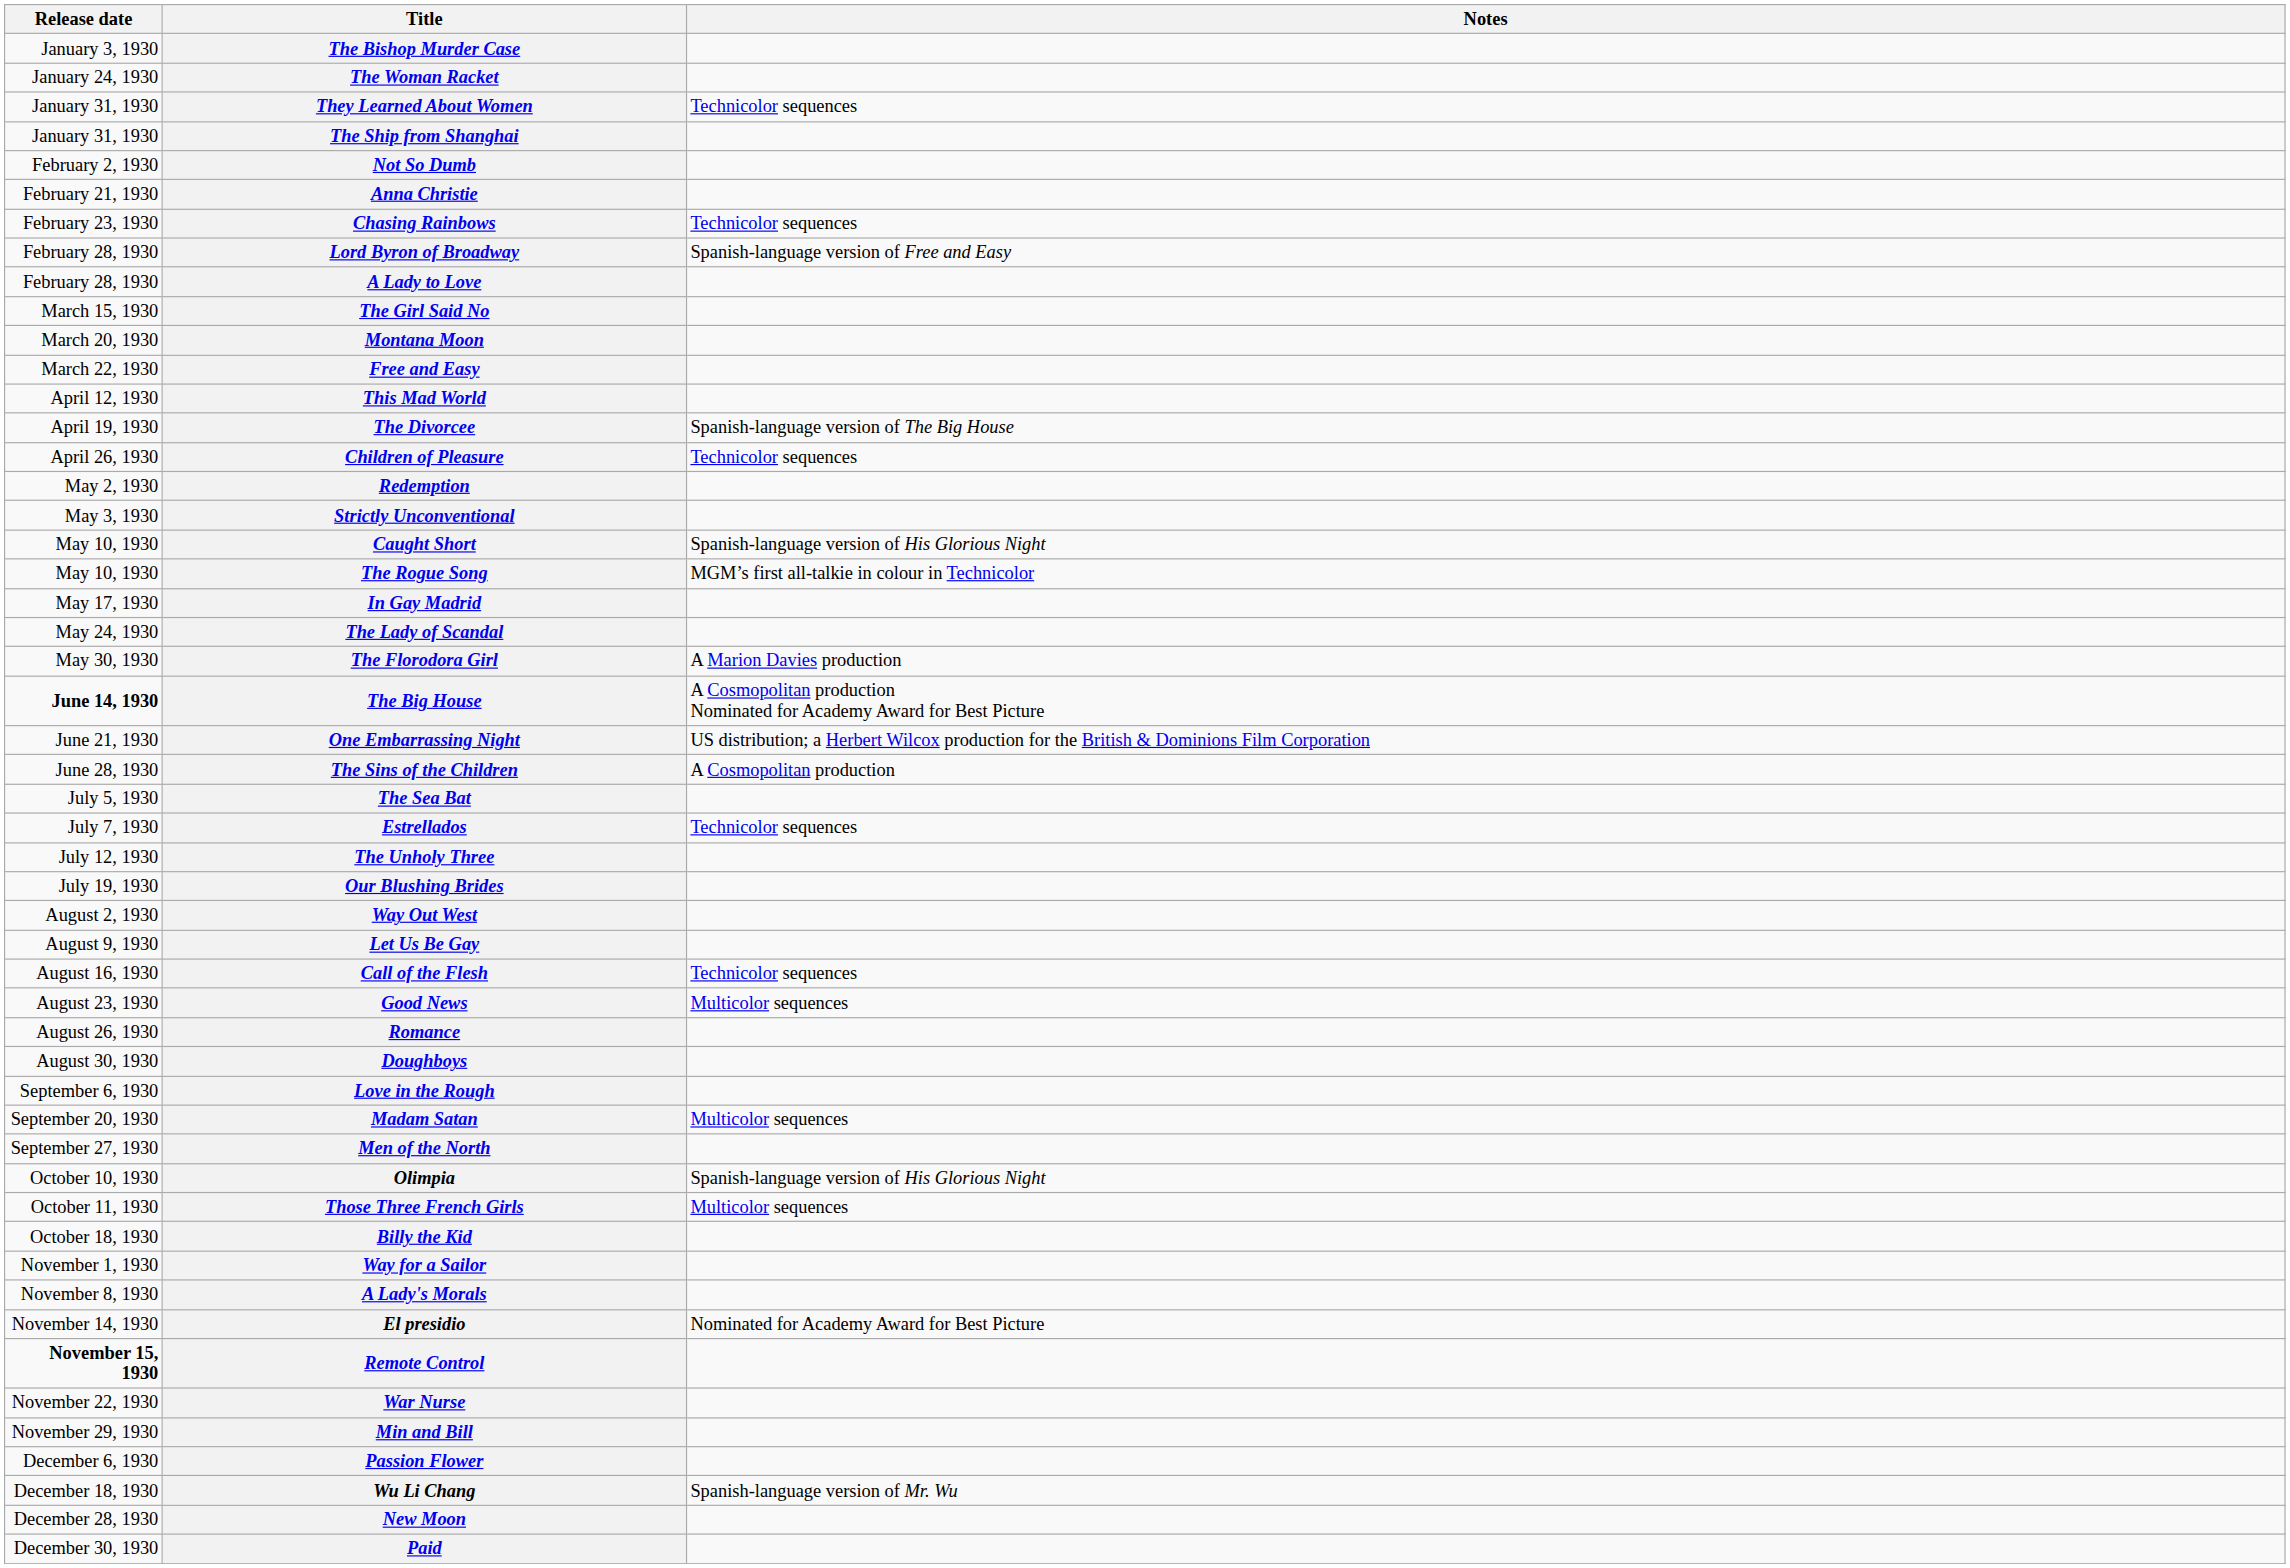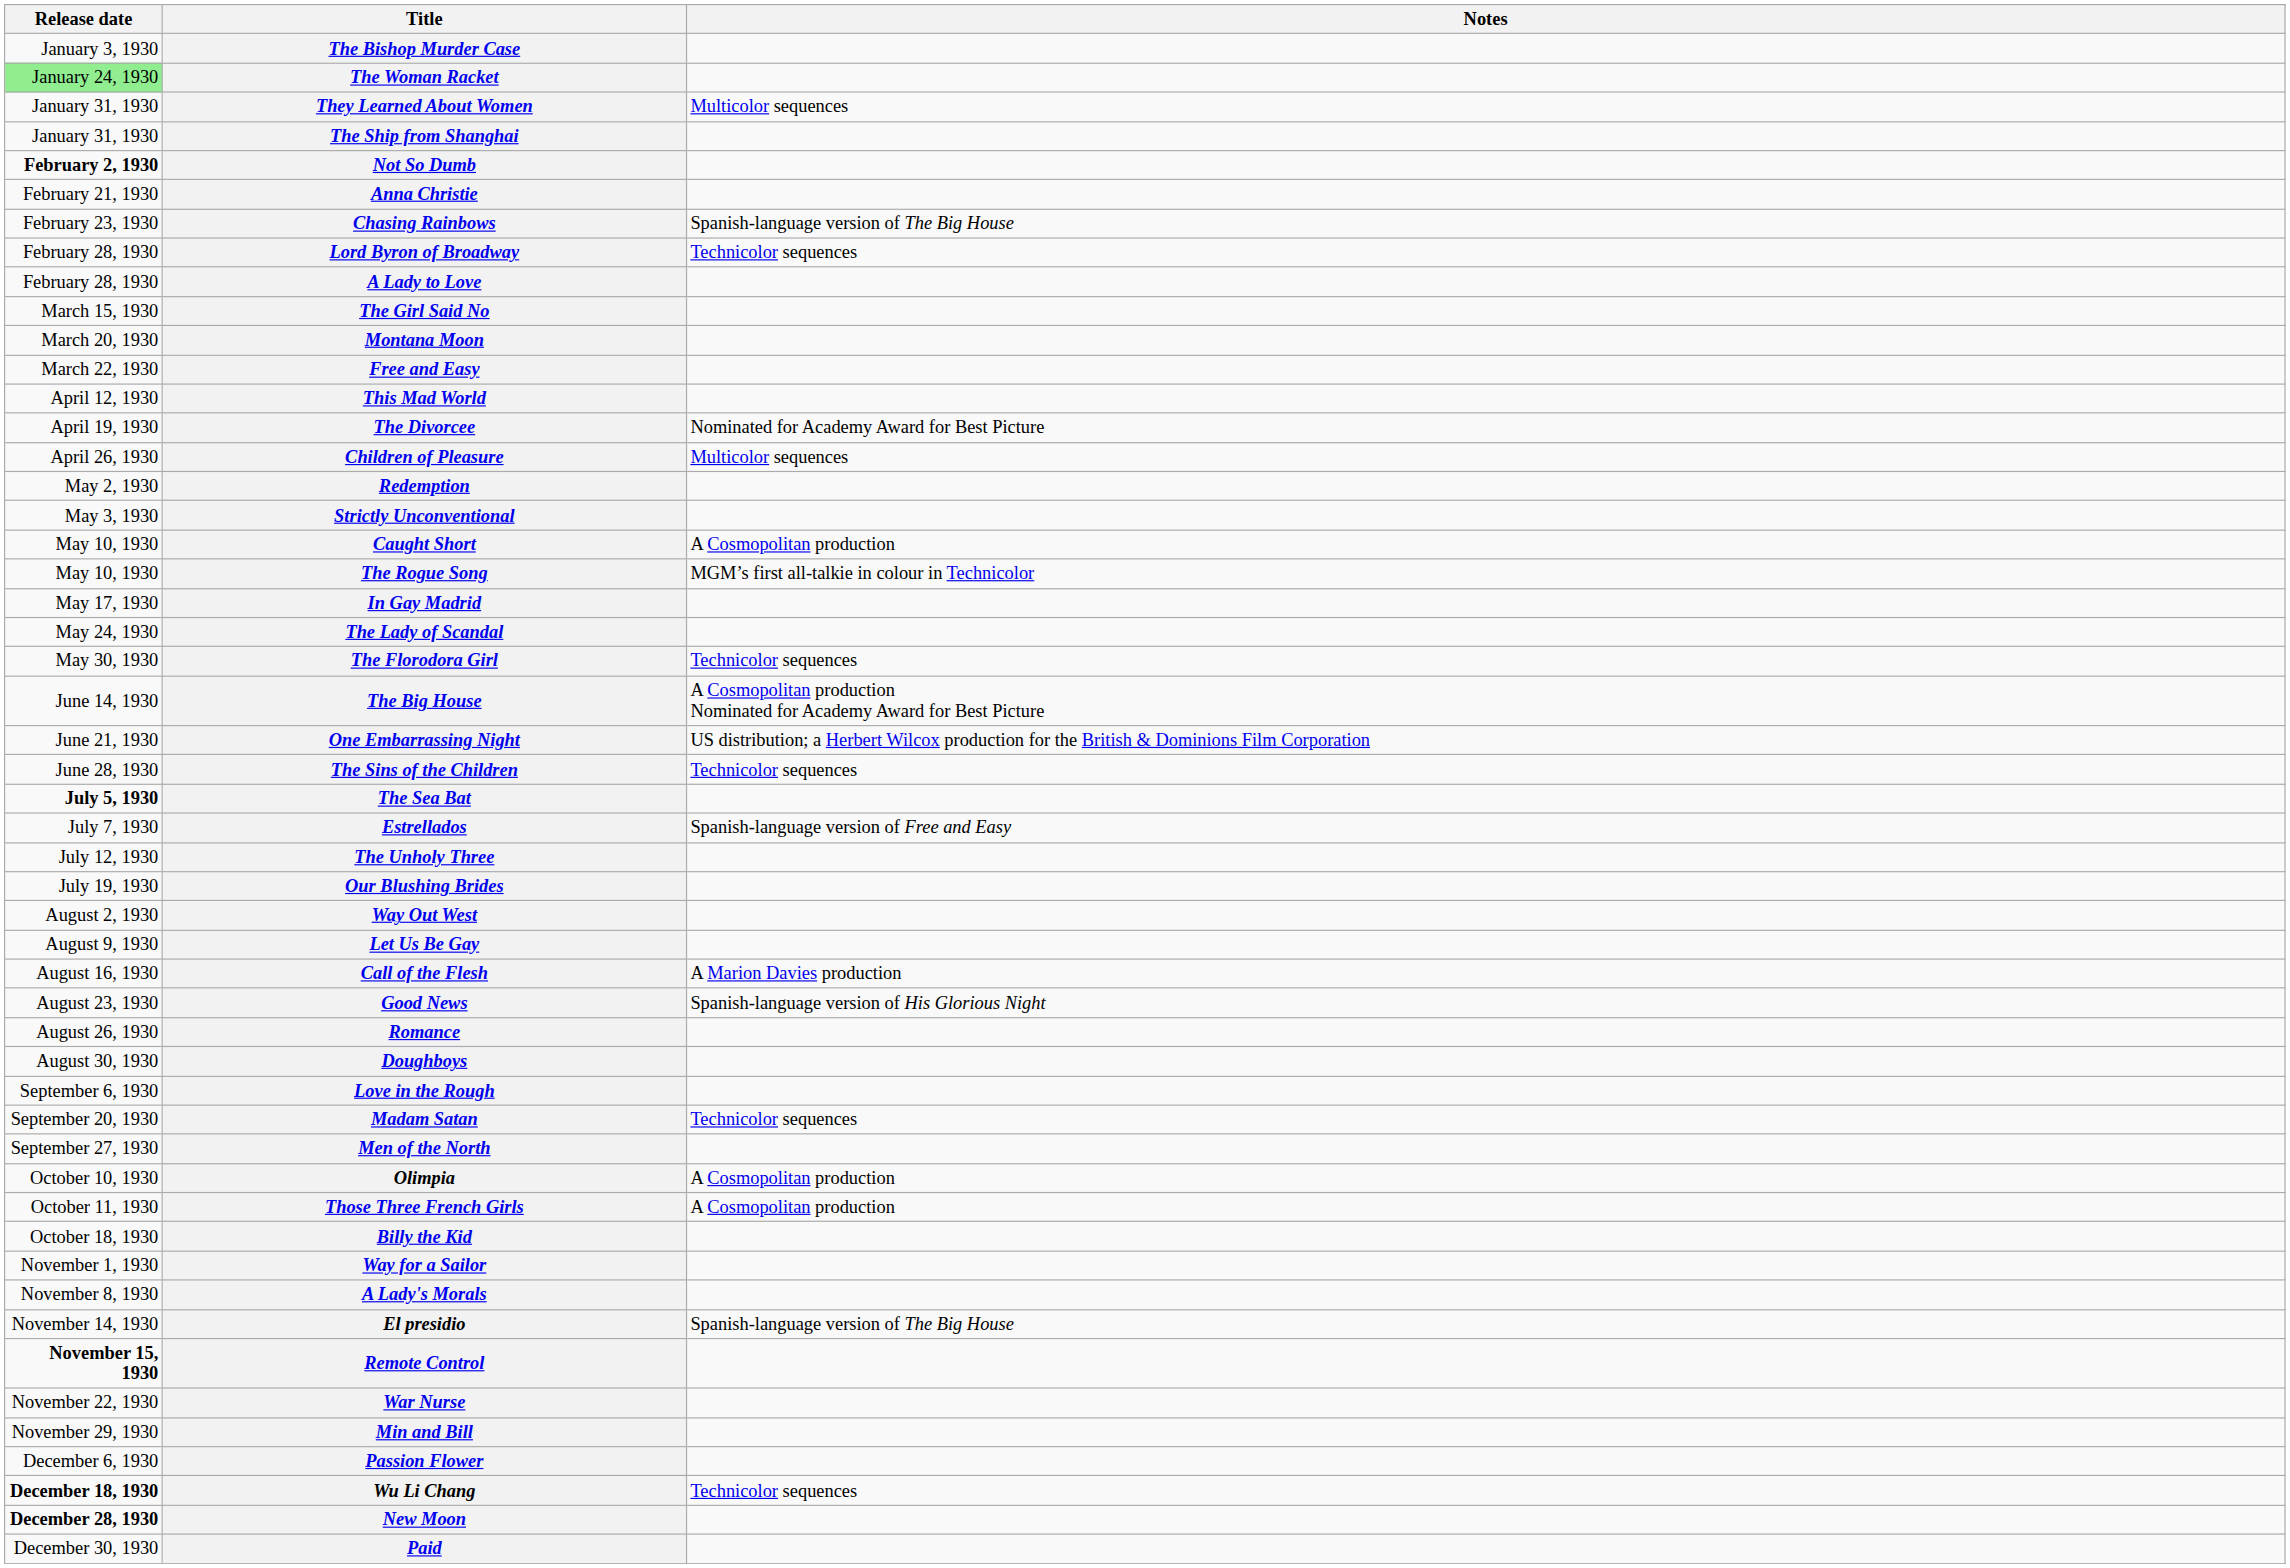 <table class="wikitable sortable" style="width:100%;">
 <tr>
 <th scope="col" style="width:130px;">Release date</th>
 <th>Title</th>
 <th>Notes</th>
 </tr>
 <tr>
 <td style="text-align:right;">January 3, 1930</td>
 <th scope="row"><em><a href='#'>The Bishop Murder Case</a></em></th>
 <td></td>
 </tr>
 <tr>
-<td style="text-align:right;">January 24, 1930</td>
+<td style="background: lightgreen; text-align:right;">January 24, 1930</td>
 <th scope="row"><em><a href='#'>The Woman Racket</a></em></th>
 <td></td>
 </tr>
 <tr>
 <td style="text-align:right;">January 31, 1930</td>
 <th scope="row"><em><a href='#'>They Learned About Women</a></em></th>
-<td><a href='#'>Technicolor</a> sequences</td>
+<td><a href='#'>Multicolor</a> sequences</td>
 </tr>
 <tr>
 <td style="text-align:right;">January 31, 1930</td>
 <th scope="row"><em><a href='#'>The Ship from Shanghai</a></em></th>
 <td></td>
 </tr>
 <tr>
-<td style="text-align:right;">February 2, 1930</td>
+<td style="text-align:right;"><strong>February 2, 1930</strong></td>
 <th scope="row"><em><a href='#'>Not So Dumb</a></em></th>
 <td></td>
 </tr>
 <tr>
 <td style="text-align:right;">February 21, 1930</td>
 <th scope="row"><em><a href='#'>Anna Christie</a></em></th>
 <td></td>
 </tr>
 <tr>
 <td style="text-align:right;">February 23, 1930</td>
 <th scope="row"><em><a href='#'>Chasing Rainbows</a></em></th>
-<td><a href='#'>Technicolor</a> sequences</td>
+<td>Spanish-language version of <em>The Big House</em></td>
 </tr>
 <tr>
 <td style="text-align:right;">February 28, 1930</td>
 <th scope="row"><em><a href='#'>Lord Byron of Broadway</a></em></th>
-<td>Spanish-language version of <em>Free and Easy</em></td>
+<td><a href='#'>Technicolor</a> sequences</td>
 </tr>
 <tr>
 <td style="text-align:right;">February 28, 1930</td>
 <th scope="row"><em><a href='#'>A Lady to Love</a></em></th>
 <td></td>
 </tr>
 <tr>
 <td style="text-align:right;">March 15, 1930</td>
 <th scope="row"><em><a href='#'>The Girl Said No</a></em></th>
 <td></td>
 </tr>
 <tr>
 <td style="text-align:right;">March 20, 1930</td>
 <th scope="row"><em><a href='#'>Montana Moon</a></em></th>
 <td></td>
 </tr>
 <tr>
 <td style="text-align:right;">March 22, 1930</td>
 <th scope="row"><em><a href='#'>Free and Easy</a></em></th>
 <td></td>
 </tr>
 <tr>
 <td style="text-align:right;">April 12, 1930</td>
 <th scope="row"><em><a href='#'>This Mad World</a></em></th>
 <td></td>
 </tr>
 <tr>
 <td style="text-align:right;">April 19, 1930</td>
 <th scope="row"><em><a href='#'>The Divorcee</a></em></th>
-<td>Spanish-language version of <em>The Big House</em></td>
+<td>Nominated for Academy Award for Best Picture</td>
 </tr>
 <tr>
 <td style="text-align:right;">April 26, 1930</td>
 <th scope="row"><em><a href='#'>Children of Pleasure</a></em></th>
-<td><a href='#'>Technicolor</a> sequences</td>
+<td><a href='#'>Multicolor</a> sequences</td>
 </tr>
 <tr>
 <td style="text-align:right;">May 2, 1930</td>
 <th scope="row"><em><a href='#'>Redemption</a></em></th>
 <td></td>
 </tr>
 <tr>
 <td style="text-align:right;">May 3, 1930</td>
 <th scope="row"><em><a href='#'>Strictly Unconventional</a></em></th>
 <td></td>
 </tr>
 <tr>
 <td style="text-align:right;">May 10, 1930</td>
 <th scope="row"><em><a href='#'>Caught Short</a></em></th>
-<td>Spanish-language version of <em>His Glorious Night</em></td>
+<td>A <a href='#'>Cosmopolitan</a> production</td>
 </tr>
 <tr>
 <td style="text-align:right;">May 10, 1930</td>
 <th scope="row"><em><a href='#'>The Rogue Song</a></em></th>
 <td>MGM’s first all-talkie in colour in <a href='#'>Technicolor</a></td>
 </tr>
 <tr>
 <td style="text-align:right;">May 17, 1930</td>
 <th scope="row"><em><a href='#'>In Gay Madrid</a></em></th>
 <td></td>
 </tr>
 <tr>
 <td style="text-align:right;">May 24, 1930</td>
 <th scope="row"><em><a href='#'>The Lady of Scandal</a></em></th>
 <td></td>
 </tr>
 <tr>
 <td style="text-align:right;">May 30, 1930</td>
 <th scope="row"><em><a href='#'>The Florodora Girl</a></em></th>
-<td>A <a href='#'>Marion Davies</a> production</td>
+<td><a href='#'>Technicolor</a> sequences</td>
 </tr>
 <tr>
-<td style="text-align:right;"><strong>June 14, 1930</strong></td>
+<td style="text-align:right;">June 14, 1930</td>
 <th scope="row"><em><a href='#'>The Big House</a></em></th>
 <td>A <a href='#'>Cosmopolitan</a> production<br>Nominated for Academy Award for Best Picture</td>
 </tr>
 <tr>
 <td style="text-align:right;">June 21, 1930</td>
 <th scope="row"><em><a href='#'>One Embarrassing Night</a></em></th>
 <td>US distribution; a <a href='#'>Herbert Wilcox</a> production for the <a href='#'>British & Dominions Film Corporation</a></td>
 </tr>
 <tr>
 <td style="text-align:right;">June 28, 1930</td>
 <th scope="row"><em><a href='#'>The Sins of the Children</a></em></th>
-<td>A <a href='#'>Cosmopolitan</a> production</td>
+<td><a href='#'>Technicolor</a> sequences</td>
 </tr>
 <tr>
-<td style="text-align:right;">July 5, 1930</td>
+<td style="text-align:right;"><strong>July 5, 1930</strong></td>
 <th scope="row"><em><a href='#'>The Sea Bat</a></em></th>
 <td></td>
 </tr>
 <tr>
 <td style="text-align:right;">July 7, 1930</td>
 <th scope="row"><em><a href='#'>Estrellados</a></em></th>
-<td><a href='#'>Technicolor</a> sequences</td>
+<td>Spanish-language version of <em>Free and Easy</em></td>
 </tr>
 <tr>
 <td style="text-align:right;">July 12, 1930</td>
 <th scope="row"><em><a href='#'>The Unholy Three</a></em></th>
 <td></td>
 </tr>
 <tr>
 <td style="text-align:right;">July 19, 1930</td>
 <th scope="row"><em><a href='#'>Our Blushing Brides</a></em></th>
 <td></td>
 </tr>
 <tr>
 <td style="text-align:right;">August 2, 1930</td>
 <th scope="row"><em><a href='#'>Way Out West</a></em></th>
 <td></td>
 </tr>
 <tr>
 <td style="text-align:right;">August 9, 1930</td>
 <th scope="row"><em><a href='#'>Let Us Be Gay</a></em></th>
 <td></td>
 </tr>
 <tr>
 <td style="text-align:right;">August 16, 1930</td>
 <th scope="row"><em><a href='#'>Call of the Flesh</a></em></th>
-<td><a href='#'>Technicolor</a> sequences</td>
+<td>A <a href='#'>Marion Davies</a> production</td>
 </tr>
 <tr>
 <td style="text-align:right;">August 23, 1930</td>
 <th scope="row"><em><a href='#'>Good News</a></em></th>
-<td><a href='#'>Multicolor</a> sequences</td>
+<td>Spanish-language version of <em>His Glorious Night</em></td>
 </tr>
 <tr>
 <td style="text-align:right;">August 26, 1930</td>
 <th scope="row"><em><a href='#'>Romance</a></em></th>
 <td></td>
 </tr>
 <tr>
 <td style="text-align:right;">August 30, 1930</td>
 <th scope="row"><em><a href='#'>Doughboys</a></em></th>
 <td></td>
 </tr>
 <tr>
 <td style="text-align:right;">September 6, 1930</td>
 <th scope="row"><em><a href='#'>Love in the Rough</a></em></th>
 <td></td>
 </tr>
 <tr>
 <td style="text-align:right;">September 20, 1930</td>
 <th scope="row"><em><a href='#'>Madam Satan</a></em></th>
-<td><a href='#'>Multicolor</a> sequences</td>
+<td><a href='#'>Technicolor</a> sequences</td>
 </tr>
 <tr>
 <td style="text-align:right;">September 27, 1930</td>
 <th scope="row"><em><a href='#'>Men of the North</a></em></th>
 <td></td>
 </tr>
 <tr>
 <td style="text-align:right;">October 10, 1930</td>
 <th scope="row"><em>Olimpia</em></th>
-<td>Spanish-language version of <em>His Glorious Night</em></td>
+<td>A <a href='#'>Cosmopolitan</a> production</td>
 </tr>
 <tr>
 <td style="text-align:right;">October 11, 1930</td>
 <th scope="row"><em><a href='#'>Those Three French Girls</a></em></th>
-<td><a href='#'>Multicolor</a> sequences</td>
+<td>A <a href='#'>Cosmopolitan</a> production</td>
 </tr>
 <tr>
 <td style="text-align:right;">October 18, 1930</td>
 <th scope="row"><em><a href='#'>Billy the Kid</a></em></th>
 <td></td>
 </tr>
 <tr>
 <td style="text-align:right;">November 1, 1930</td>
 <th scope="row"><em><a href='#'>Way for a Sailor</a></em></th>
 <td></td>
 </tr>
 <tr>
 <td style="text-align:right;">November 8, 1930</td>
 <th scope="row"><em><a href='#'>A Lady's Morals</a></em></th>
 <td></td>
 </tr>
 <tr>
 <td style="text-align:right;">November 14, 1930</td>
 <th scope="row"><em>El presidio</em></th>
-<td>Nominated for Academy Award for Best Picture</td>
+<td>Spanish-language version of <em>The Big House</em></td>
 </tr>
 <tr>
 <td style="text-align:right;"><strong>November 15, 1930</strong></td>
 <th scope="row"><em><a href='#'>Remote Control</a></em></th>
 <td></td>
 </tr>
 <tr>
 <td style="text-align:right;">November 22, 1930</td>
 <th scope="row"><em><a href='#'>War Nurse</a></em></th>
 <td></td>
 </tr>
 <tr>
 <td style="text-align:right;">November 29, 1930</td>
 <th scope="row"><em><a href='#'>Min and Bill</a></em></th>
 <td></td>
 </tr>
 <tr>
 <td style="text-align:right;">December 6, 1930</td>
 <th scope="row"><em><a href='#'>Passion Flower</a></em></th>
 <td></td>
 </tr>
 <tr>
-<td style="text-align:right;">December 18, 1930</td>
+<td style="text-align:right;"><strong>December 18, 1930</strong></td>
 <th scope="row"><em>Wu Li Chang</em></th>
-<td>Spanish-language version of <em>Mr. Wu</em></td>
+<td><a href='#'>Technicolor</a> sequences</td>
 </tr>
 <tr>
-<td style="text-align:right;">December 28, 1930</td>
+<td style="text-align:right;"><strong>December 28, 1930</strong></td>
 <th scope="row"><em><a href='#'>New Moon</a></em></th>
 <td></td>
 </tr>
 <tr>
 <td style="text-align:right;">December 30, 1930</td>
 <th scope="row"><em><a href='#'>Paid</a></em></th>
 <td></td>
 </tr>
 <tr>
 </tr>
 </table>
